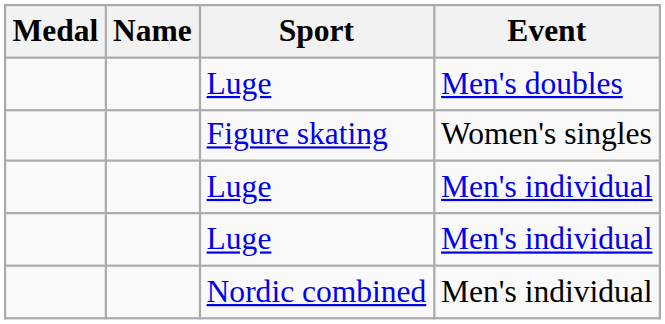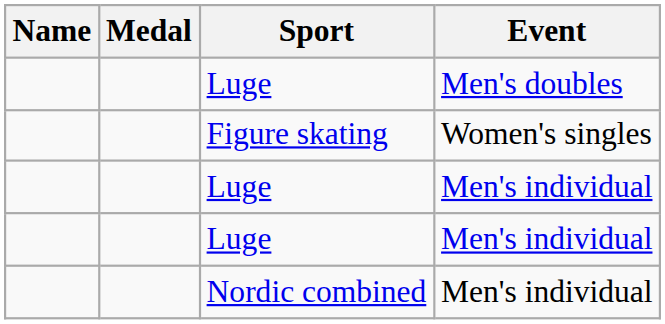 <table class="wikitable sortable" style="font-size:90%">
 <tr>
+<th>Name</th>
 <th>Medal</th>
-<th>Name</th>
 <th>Sport</th>
 <th>Event</th>
 </tr>
 <tr>
+<td> <br> </td>
 <td></td>
-<td> <br> </td>
 <td><a href='#'>Luge</a></td>
 <td><a href='#'>Men's doubles</a></td>
 </tr>
 <tr>
 <td></td>
 <td></td>
 <td><a href='#'>Figure skating</a></td>
 <td>Women's singles</td>
 </tr>
 <tr>
 <td></td>
 <td></td>
 <td><a href='#'>Luge</a></td>
 <td><a href='#'>Men's individual</a></td>
 </tr>
 <tr>
 <td></td>
 <td></td>
 <td><a href='#'>Luge</a></td>
 <td><a href='#'>Men's individual</a></td>
 </tr>
 <tr>
 <td></td>
 <td></td>
 <td><a href='#'>Nordic combined</a></td>
 <td>Men's individual</td>
 </tr>
 </table>
